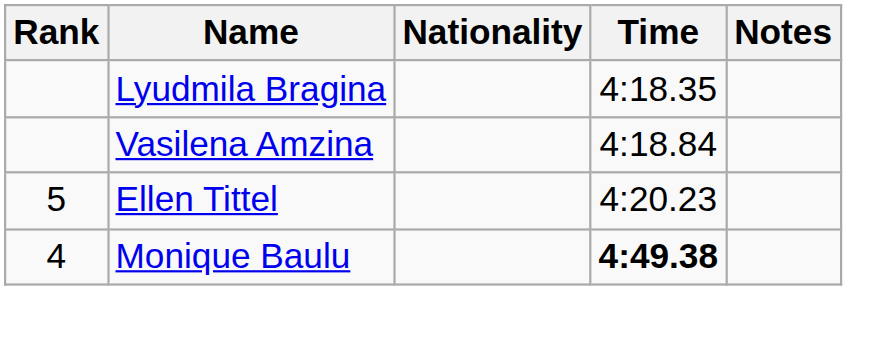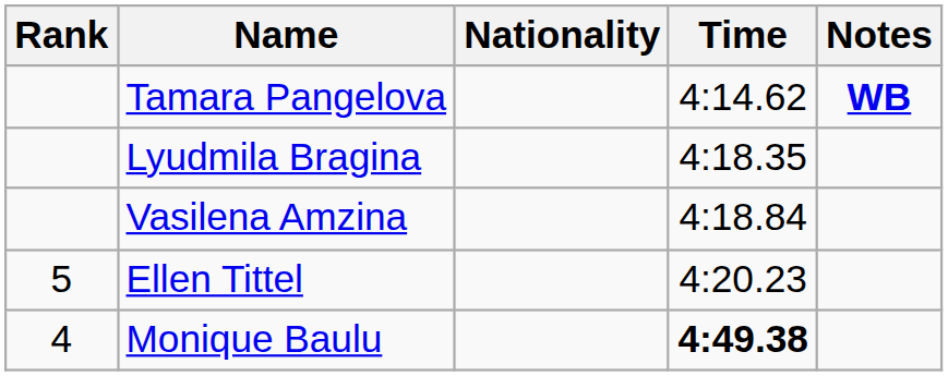 <table class="wikitable sortable" style="text-align:center">
 <tr>
 <th>Rank</th>
 <th>Name</th>
 <th>Nationality</th>
 <th>Time</th>
 <th>Notes</th>
+</tr>
+<tr>
+<td></td>
+<td align="left"><a href='#'>Tamara Pangelova</a></td>
+<td align=left></td>
+<td>4:14.62</td>
+<td><strong><a href='#'>WB</a></strong></td>
 </tr>
 <tr>
 <td></td>
 <td align="left"><a href='#'>Lyudmila Bragina</a></td>
 <td align=left></td>
 <td>4:18.35</td>
 <td></td>
 </tr>
 <tr>
 <td></td>
 <td align="left"><a href='#'>Vasilena Amzina</a></td>
 <td align=left></td>
 <td>4:18.84</td>
 <td></td>
 </tr>
 <tr>
 <td>5</td>
 <td align="left"><a href='#'>Ellen Tittel</a></td>
 <td align=left></td>
 <td>4:20.23</td>
 <td></td>
 </tr>
 <tr>
 <td>4</td>
 <td align="left"><a href='#'>Monique Baulu</a></td>
 <td align=left></td>
 <td><strong>4:49.38</strong></td>
 <td></td>
 </tr>
 </table>
